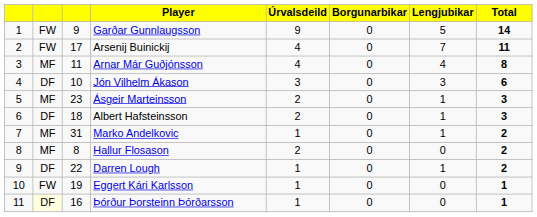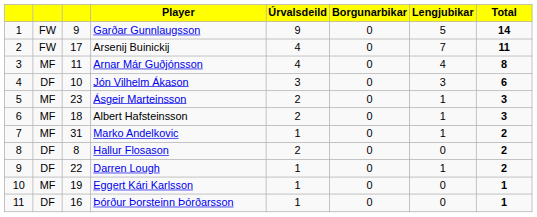 <table class="wikitable" style="text-align:center;">
 <tr>
 <th style="background:#ffff00; color:black; width:35px;"></th>
 <th style="background:#ffff00; color:black; width:35px;"></th>
 <th style="background:#ffff00; color:black; width:35px;"></th>
 <th style="background:#ffff00; color:black; width:250px;">Player</th>
 <th style="background:#ffff00; color:black; width:75px;">Úrvalsdeild</th>
 <th style="background:#ffff00; color:black; width:75px;">Borgunarbikar</th>
 <th style="background:#ffff00; color:black; width:75px;">Lengjubikar</th>
 <th style="background:#ffff00; color:black; width:75px;"><strong>Total</strong></th>
 </tr>
 <tr>
 <td rowspan=1>1</td>
 <td>FW</td>
 <td>9</td>
 <td align=left> <a href='#'>Garðar Gunnlaugsson</a></td>
 <td>9</td>
 <td>0</td>
 <td>5</td>
 <td><strong>14</strong></td>
 </tr>
 <tr>
 <td rowspan=1>2</td>
 <td>FW</td>
 <td>17</td>
 <td align=left> Arsenij Buinickij</td>
 <td>4</td>
 <td>0</td>
 <td>7</td>
 <td><strong>11</strong></td>
 </tr>
 <tr>
 <td rowspan=1>3</td>
 <td>MF</td>
 <td>11</td>
 <td align=left> <a href='#'>Arnar Már Guðjónsson</a></td>
 <td>4</td>
 <td>0</td>
 <td>4</td>
 <td><strong>8</strong></td>
 </tr>
 <tr>
 <td rowspan=1>4</td>
 <td>DF</td>
 <td>10</td>
 <td align=left> <a href='#'>Jón Vilhelm Ákason</a></td>
 <td>3</td>
 <td>0</td>
 <td>3</td>
 <td><strong>6</strong></td>
 </tr>
 <tr>
 <td rowspan=1>5</td>
 <td>MF</td>
 <td>23</td>
 <td align=left> <a href='#'>Ásgeir Marteinsson</a></td>
 <td>2</td>
 <td>0</td>
 <td>1</td>
 <td><strong>3</strong></td>
 </tr>
 <tr>
 <td rowspan=1>6</td>
-<td>DF</td>
+<td>MF</td>
 <td>18</td>
 <td align=left> Albert Hafsteinsson</td>
 <td>2</td>
 <td>0</td>
 <td>1</td>
 <td><strong>3</strong></td>
 </tr>
 <tr>
 <td rowspan=1>7</td>
 <td>MF</td>
 <td>31</td>
 <td align=left> <a href='#'>Marko Andelkovic</a></td>
 <td>1</td>
 <td>0</td>
 <td>1</td>
 <td><strong>2</strong></td>
 </tr>
 <tr>
 <td rowspan=1>8</td>
-<td>MF</td>
+<td>DF</td>
 <td>8</td>
 <td align=left> <a href='#'>Hallur Flosason</a></td>
 <td>2</td>
 <td>0</td>
 <td>0</td>
 <td><strong>2</strong></td>
 </tr>
 <tr>
 <td rowspan=1>9</td>
 <td>DF</td>
 <td>22</td>
 <td align=left> <a href='#'>Darren Lough</a></td>
 <td>1</td>
 <td>0</td>
 <td>1</td>
 <td><strong>2</strong></td>
 </tr>
 <tr>
 <td rowspan=1>10</td>
-<td>FW</td>
+<td>MF</td>
 <td>19</td>
 <td align=left> <a href='#'>Eggert Kári Karlsson</a></td>
 <td>1</td>
 <td>0</td>
 <td>0</td>
 <td><strong>1</strong></td>
 </tr>
 <tr>
 <td rowspan=1>11</td>
-<td style="background: lightyellow;">DF</td>
+<td>DF</td>
 <td>16</td>
 <td align=left> <a href='#'>Þórður Þorsteinn Þórðarsson</a></td>
 <td>1</td>
 <td>0</td>
 <td>0</td>
 <td><strong>1</strong></td>
 </tr>
 </table>
